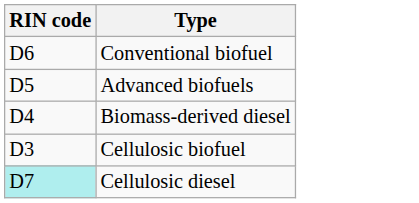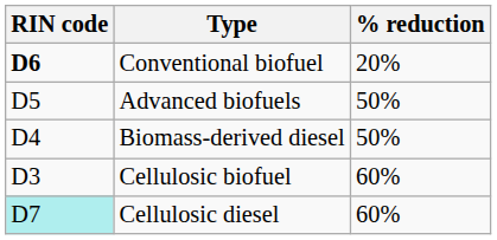 <table class="wikitable">
 <tr>
 <th>RIN code</th>
 <th>Type</th>
+<th>% reduction</th>
 </tr>
 <tr>
-<td>D6</td>
+<td><strong>D6</strong></td>
 <td>Conventional biofuel</td>
+<td>20%</td>
 </tr>
 <tr>
 <td>D5</td>
 <td>Advanced biofuels</td>
+<td>50%</td>
 </tr>
 <tr>
 <td>D4</td>
 <td>Biomass-derived diesel</td>
+<td>50%</td>
 </tr>
 <tr>
 <td>D3</td>
 <td>Cellulosic biofuel</td>
+<td>60%</td>
 </tr>
 <tr>
 <td style="background: paleturquoise;">D7</td>
 <td>Cellulosic diesel</td>
+<td>60%</td>
 </tr>
 </table>
